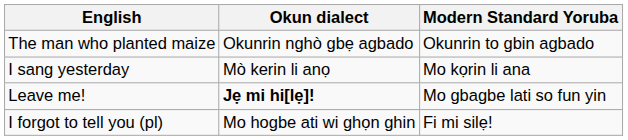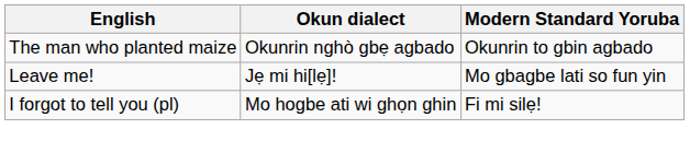 <table class="wikitable">
 <tr>
 <th>English</th>
 <th>Okun dialect</th>
 <th>Modern Standard Yoruba</th>
 </tr>
 <tr>
 <td>The man who planted maize</td>
 <td>Okunrin nghò gbẹ agbado</td>
 <td>Okunrin to gbin agbado</td>
 </tr>
 <tr>
-<td>I sang yesterday</td>
-<td>Mò kerin li anọ</td>
-<td>Mo kọrin li ana</td>
-</tr>
-<tr>
 <td>Leave me!</td>
-<td><strong>Jẹ mi hi[lẹ]!</strong></td>
+<td>Jẹ mi hi[lẹ]!</td>
 <td>Mo gbagbe lati so fun yin</td>
 </tr>
 <tr>
 <td>I forgot to tell you (pl)</td>
 <td>Mo hogbe ati wi ghọn ghin</td>
 <td>Fi mi silẹ!</td>
 </tr>
 </table>
